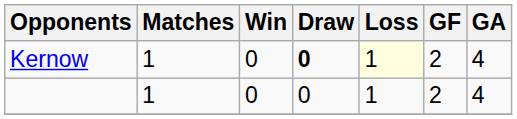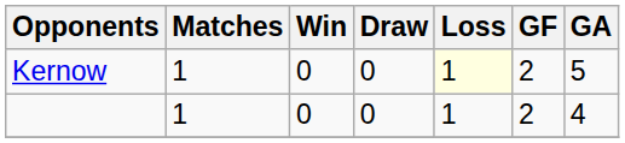 <table class="wikitable sortable">
 <tr>
 <th>Opponents</th>
 <th>Matches</th>
 <th>Win</th>
 <th>Draw</th>
 <th>Loss</th>
 <th>GF</th>
 <th>GA</th>
 </tr>
 <tr>
 <td> <a href='#'>Kernow</a></td>
 <td>1</td>
 <td>0</td>
-<td><strong>0</strong></td>
+<td>0</td>
 <td style="background: lightyellow;">1</td>
 <td>2</td>
-<td>4</td>
+<td>5</td>
 </tr>
 <tr>
 <td></td>
 <td>1</td>
 <td>0</td>
 <td>0</td>
 <td>1</td>
 <td>2</td>
 <td>4</td>
 </tr>
 <tr>
 </tr>
 </table>
